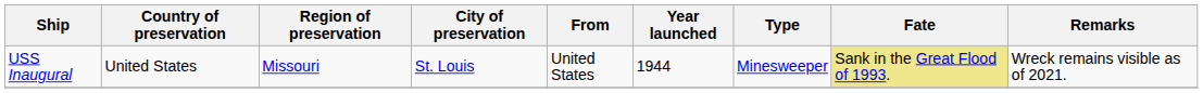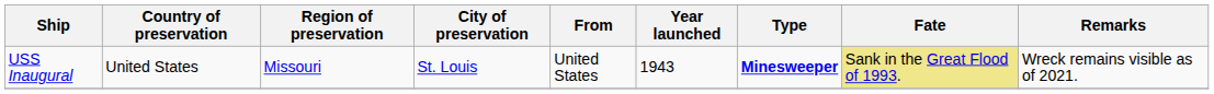 <table class="wikitable sortable">
 <tr>
 <th>Ship</th>
 <th>Country of preservation</th>
 <th>Region of preservation</th>
 <th>City of preservation</th>
 <th>From</th>
 <th>Year launched</th>
 <th>Type</th>
 <th>Fate</th>
 <th>Remarks</th>
 </tr>
 <tr>
 <td><a href='#'>USS <em>Inaugural</em></a></td>
 <td>United States</td>
 <td><a href='#'>Missouri</a></td>
 <td><a href='#'>St. Louis</a></td>
 <td>United States<br></td>
-<td>1944</td>
-<td><a href='#'>Minesweeper</a></td>
+<td>1943</td>
+<td><strong><a href='#'>Minesweeper</a></strong></td>
 <td style="background: khaki;">Sank in the <a href='#'>Great Flood of 1993</a>.</td>
 <td>Wreck remains visible as of 2021.</td>
 </tr>
 <tr>
 </tr>
 </table>
